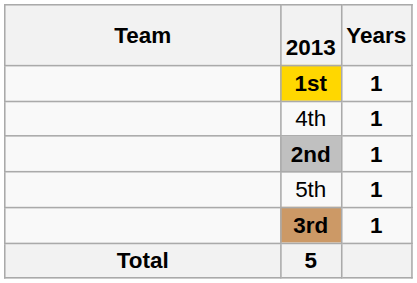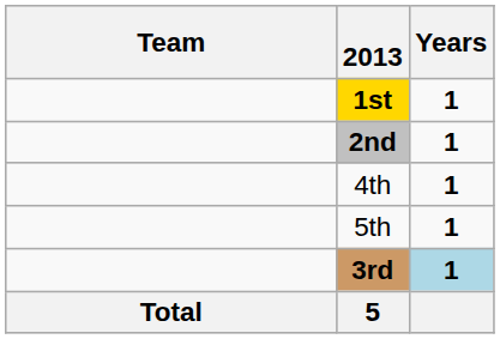 <table class="wikitable" style="text-align:center; font-size:90%">
 <tr>
 <th width=170>Team</th>
 <th><br>2013</th>
 <th>Years</th>
 </tr>
 <tr>
 <td align=left></td>
 <td bgcolor=gold><strong>1st</strong></td>
 <td><strong>1</strong></td>
 </tr>
 <tr>
 <td align=left></td>
-<td>4th</td>
+<td bgcolor=silver><strong>2nd</strong></td>
 <td><strong>1</strong></td>
 </tr>
 <tr>
 <td align=left></td>
-<td bgcolor=silver><strong>2nd</strong></td>
+<td>4th</td>
 <td><strong>1</strong></td>
 </tr>
 <tr>
 <td align=left></td>
 <td>5th</td>
 <td><strong>1</strong></td>
 </tr>
 <tr>
 <td align=left></td>
 <td bgcolor=cc9966><strong>3rd</strong></td>
-<td><strong>1</strong></td>
+<td style="background: lightblue;"><strong>1</strong></td>
 </tr>
 <tr>
 <th>Total</th>
 <th>5</th>
 <th></th>
 </tr>
 </table>
